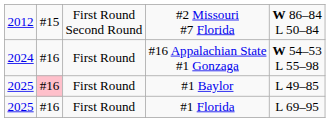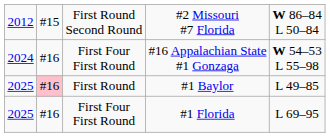 <table class="wikitable">
 <tr align="center">
 <td><a href='#'>2012</a></td>
 <td>#15</td>
 <td>First Round<br>Second Round</td>
 <td>#2 <a href='#'>Missouri</a><br>#7 <a href='#'>Florida</a></td>
 <td><strong>W</strong> 86–84<br>L 50–84</td>
 </tr>
 <tr align="center">
 <td><a href='#'>2024</a></td>
 <td>#16</td>
-<td>First Round</td>
+<td>First Four<br>First Round</td>
 <td>#16 <a href='#'>Appalachian State</a><br> #1 <a href='#'>Gonzaga</a></td>
 <td><strong>W</strong> 54–53<br>L 55–98</td>
 </tr>
 <tr align="center">
 <td><a href='#'>2025</a></td>
 <td style="background: pink;">#16</td>
 <td>First Round</td>
 <td>#1 <a href='#'>Baylor</a></td>
 <td>L 49–85</td>
 </tr>
 <tr align="center">
 <td><a href='#'>2025</a></td>
 <td>#16</td>
-<td>First Round</td>
+<td>First Four<br>First Round</td>
 <td>#1 <a href='#'>Florida</a></td>
 <td>L 69–95</td>
 </tr>
 </table>
